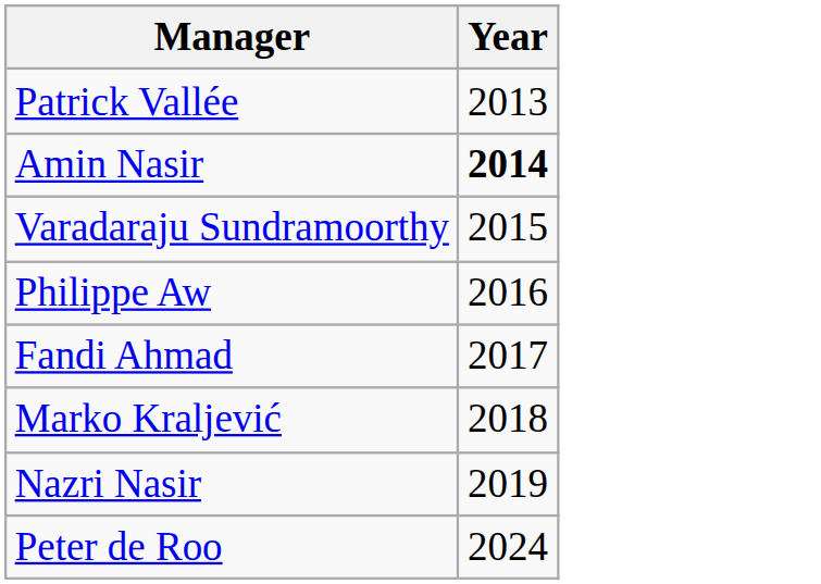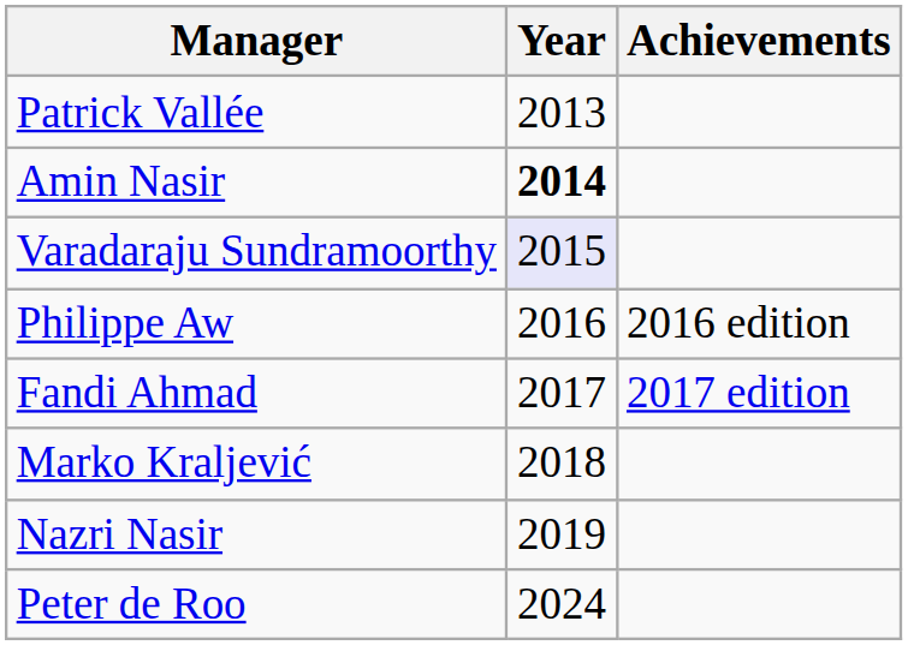 <table class="wikitable sortable">
 <tr>
 <th>Manager</th>
 <th>Year</th>
+<th>Achievements</th>
 </tr>
 <tr>
 <td> <a href='#'>Patrick Vallée</a></td>
 <td>2013</td>
+<td></td>
 </tr>
 <tr>
 <td> <a href='#'>Amin Nasir</a></td>
 <td><strong>2014</strong></td>
+<td></td>
 </tr>
 <tr>
 <td> <a href='#'>Varadaraju Sundramoorthy</a></td>
-<td>2015</td>
+<td style="background: lavender;">2015</td>
+<td></td>
 </tr>
 <tr>
 <td> <a href='#'>Philippe Aw</a></td>
 <td>2016</td>
+<td>2016 edition</td>
 </tr>
 <tr>
 <td> <a href='#'>Fandi Ahmad</a></td>
 <td>2017</td>
+<td><a href='#'>2017 edition</a></td>
 </tr>
 <tr>
 <td> <a href='#'>Marko Kraljević</a></td>
 <td>2018</td>
+<td></td>
 </tr>
 <tr>
 <td> <a href='#'>Nazri Nasir</a></td>
 <td>2019</td>
+<td></td>
 </tr>
 <tr>
 <td> <a href='#'>Peter de Roo</a></td>
 <td>2024</td>
+<td></td>
 </tr>
 </table>
